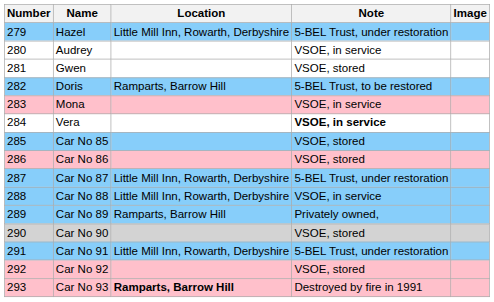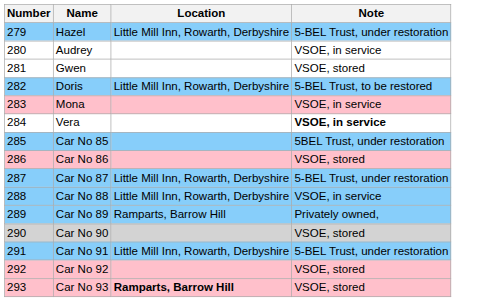 <table class="wikitable">
 <tr>
 <th>Number</th>
 <th>Name</th>
 <th>Location</th>
 <th>Note</th>
-<th>Image</th>
 </tr>
 <tr bgcolor=lightskyblue>
 <td>279</td>
 <td>Hazel</td>
 <td>Little Mill Inn, Rowarth, Derbyshire</td>
 <td>5-BEL Trust, under restoration</td>
-<td></td>
 </tr>
 <tr bgcolor=white>
 <td>280</td>
 <td>Audrey</td>
 <td></td>
 <td>VSOE, in service</td>
-<td></td>
 </tr>
 <tr bgcolor=white>
 <td>281</td>
 <td>Gwen</td>
 <td></td>
 <td>VSOE, stored</td>
-<td></td>
 </tr>
 <tr bgcolor=lightskyblue>
 <td>282</td>
 <td>Doris</td>
-<td>Ramparts, Barrow Hill</td>
+<td>Little Mill Inn, Rowarth, Derbyshire</td>
 <td>5-BEL Trust, to be restored</td>
-<td></td>
 </tr>
 <tr bgcolor=pink>
 <td>283</td>
 <td>Mona</td>
 <td></td>
 <td>VSOE, in service</td>
-<td></td>
 </tr>
 <tr bgcolor=white>
 <td>284</td>
 <td>Vera</td>
 <td></td>
 <td><strong>VSOE, in service</strong></td>
-<td></td>
 </tr>
 <tr bgcolor=lightskyblue>
 <td>285</td>
 <td>Car No 85</td>
 <td></td>
-<td>VSOE, stored</td>
-<td></td>
+<td>5BEL Trust, under restoration</td>
 </tr>
 <tr bgcolor=pink>
 <td>286</td>
 <td>Car No 86</td>
 <td></td>
 <td>VSOE, stored</td>
-<td></td>
 </tr>
 <tr bgcolor=lightskyblue>
 <td>287</td>
 <td>Car No 87</td>
 <td>Little Mill Inn, Rowarth, Derbyshire</td>
 <td>5-BEL Trust, under restoration</td>
-<td></td>
 </tr>
 <tr bgcolor=lightskyblue>
 <td>288</td>
 <td>Car No 88</td>
 <td>Little Mill Inn, Rowarth, Derbyshire</td>
 <td>VSOE, in service</td>
-<td></td>
 </tr>
 <tr bgcolor=lightskyblue>
 <td>289</td>
 <td>Car No 89</td>
 <td>Ramparts, Barrow Hill</td>
 <td>Privately owned,</td>
-<td></td>
 </tr>
 <tr bgcolor=lightgrey>
 <td>290</td>
 <td>Car No 90</td>
 <td></td>
 <td>VSOE, stored</td>
-<td></td>
 </tr>
 <tr bgcolor=lightskyblue>
 <td>291</td>
 <td>Car No 91</td>
 <td>Little Mill Inn, Rowarth, Derbyshire</td>
 <td>5-BEL Trust, under restoration</td>
-<td></td>
 </tr>
 <tr bgcolor=pink>
 <td>292</td>
 <td>Car No 92</td>
 <td></td>
 <td>VSOE, stored</td>
-<td></td>
 </tr>
 <tr bgcolor=pink>
 <td>293</td>
 <td>Car No 93</td>
 <td><strong>Ramparts, Barrow Hill</strong></td>
-<td>Destroyed by fire in 1991</td>
-<td></td>
+<td>VSOE, stored</td>
 </tr>
 </table>
